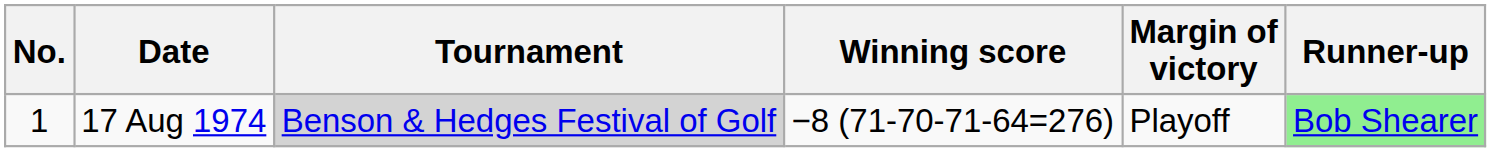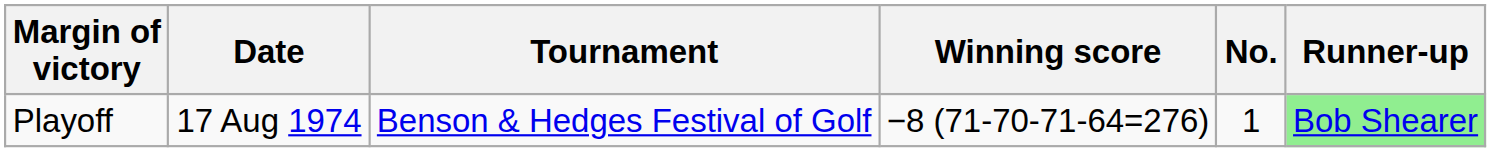 <table class="wikitable" style="font-size:95%;">
 <tr>
-<th>No.</th>
+<th>Margin of<br>victory</th>
 <th>Date</th>
 <th>Tournament</th>
 <th>Winning score</th>
-<th>Margin of<br>victory</th>
+<th>No.</th>
 <th>Runner-up</th>
 </tr>
 <tr>
+<td>Playoff</td>
+<td align=right>17 Aug <a href='#'>1974</a></td>
+<td><a href='#'>Benson & Hedges Festival of Golf</a></td>
+<td>−8 (71-70-71-64=276)</td>
 <td align=center>1</td>
-<td align=right>17 Aug <a href='#'>1974</a></td>
-<td style="background: lightgrey;"><a href='#'>Benson & Hedges Festival of Golf</a></td>
-<td>−8 (71-70-71-64=276)</td>
-<td>Playoff</td>
 <td style="background: lightgreen;"> <a href='#'>Bob Shearer</a></td>
 </tr>
 </table>
